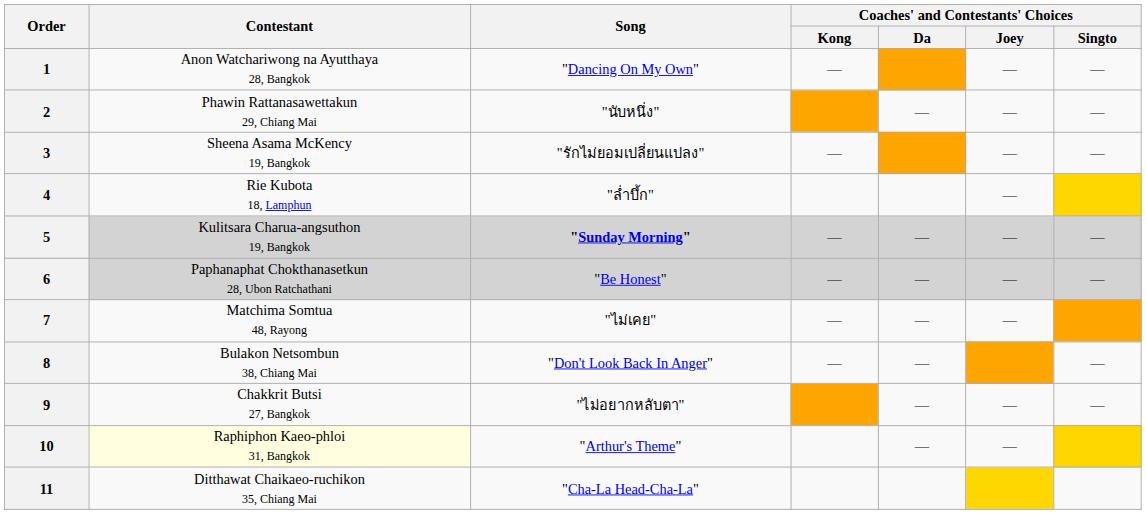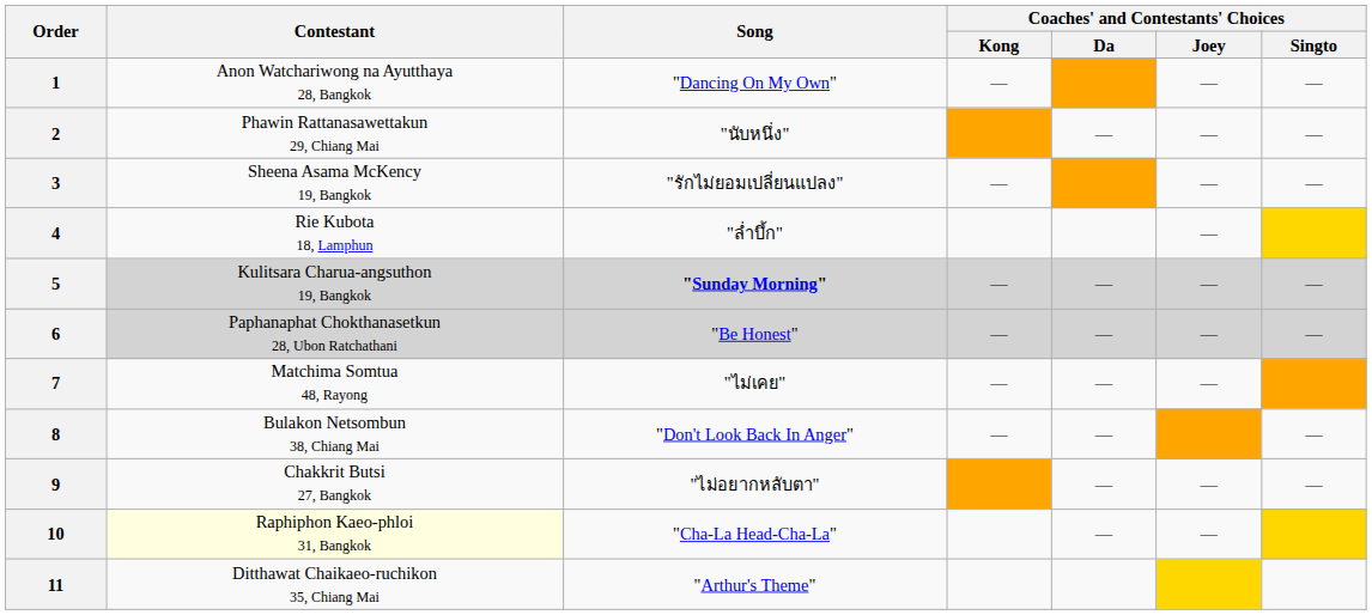 <table class="wikitable" style="text-align:center; line-height:17px; width:100%;">
 <tr>
 <th rowspan=2>Order</th>
 <th rowspan=2>Contestant</th>
 <th rowspan=2>Song</th>
 <th colspan=4>Coaches' and Contestants' Choices</th>
 </tr>
 <tr>
 <th width="90">Kong</th>
 <th width="90">Da</th>
 <th width="90">Joey</th>
 <th width="90">Singto</th>
 </tr>
 <tr>
 <th>1</th>
 <td>Anon Watchariwong na Ayutthaya<br><sub>28, Bangkok</sub></td>
 <td>"<a href='#'>Dancing On My Own</a>"</td>
 <td>—</td>
 <td style = "background:orange"></td>
 <td>—</td>
 <td>—</td>
 </tr>
 <tr>
 <th>2</th>
 <td>Phawin Rattanasawettakun<br><sub>29, Chiang Mai</sub></td>
 <td>"นับหนึ่ง"</td>
 <td style = "background:orange"></td>
 <td>—</td>
 <td>—</td>
 <td>—</td>
 </tr>
 <tr>
 <th>3</th>
 <td>Sheena Asama McKency<br><sub>19, Bangkok</sub></td>
 <td>"รักไม่ยอมเปลี่ยนแปลง"</td>
 <td>—</td>
 <td style = "background:orange"></td>
 <td>—</td>
 <td>—</td>
 </tr>
 <tr>
 <th>4</th>
 <td>Rie Kubota<br><sub>18, <a href='#'>Lamphun</a></sub></td>
 <td>"ล่ำบึ้ก"</td>
 <td></td>
 <td></td>
 <td>—</td>
 <td style = "background:gold"></td>
 </tr>
 <tr bgcolor=lightgrey>
 <th>5</th>
 <td>Kulitsara Charua-angsuthon<br><sub>19, Bangkok</sub></td>
 <td><strong>"<a href='#'>Sunday Morning</a>"</strong></td>
 <td>—</td>
 <td>—</td>
 <td>—</td>
 <td>—</td>
 </tr>
 <tr bgcolor=lightgrey>
 <th>6</th>
 <td>Paphanaphat Chokthanasetkun<br><sub>28, Ubon Ratchathani</sub></td>
 <td>"<a href='#'>Be Honest</a>"</td>
 <td>—</td>
 <td>—</td>
 <td>—</td>
 <td>—</td>
 </tr>
 <tr>
 <th>7</th>
 <td>Matchima Somtua<br><sub>48, Rayong</sub></td>
 <td>"ไม่เคย"</td>
 <td>—</td>
 <td>—</td>
 <td>—</td>
 <td style = "background:orange"></td>
 </tr>
 <tr>
 <th>8</th>
 <td>Bulakon Netsombun<br><sub>38, Chiang Mai</sub></td>
 <td>"<a href='#'>Don't Look Back In Anger</a>"</td>
 <td>—</td>
 <td>—</td>
 <td style = "background:orange"></td>
 <td>—</td>
 </tr>
 <tr>
 <th>9</th>
 <td>Chakkrit Butsi<br><sub>27, Bangkok</sub></td>
 <td>"ไม่อยากหลับตา"</td>
 <td style = "background:orange"></td>
 <td>—</td>
 <td>—</td>
 <td>—</td>
 </tr>
 <tr>
 <th>10</th>
 <td style="background: lightyellow;">Raphiphon Kaeo-phloi<br><sub>31, Bangkok</sub></td>
-<td>"<a href='#'>Arthur's Theme</a>"</td>
+<td>"<a href='#'>Cha-La Head-Cha-La</a>"</td>
 <td></td>
 <td>—</td>
 <td>—</td>
 <td style = "background:gold"></td>
 </tr>
 <tr>
 <th>11</th>
 <td>Ditthawat Chaikaeo-ruchikon<br><sub>35, Chiang Mai</sub></td>
-<td>"<a href='#'>Cha-La Head-Cha-La</a>"</td>
+<td>"<a href='#'>Arthur's Theme</a>"</td>
 <td></td>
 <td></td>
 <td style = "background:gold"></td>
 <td></td>
 </tr>
 </table>
